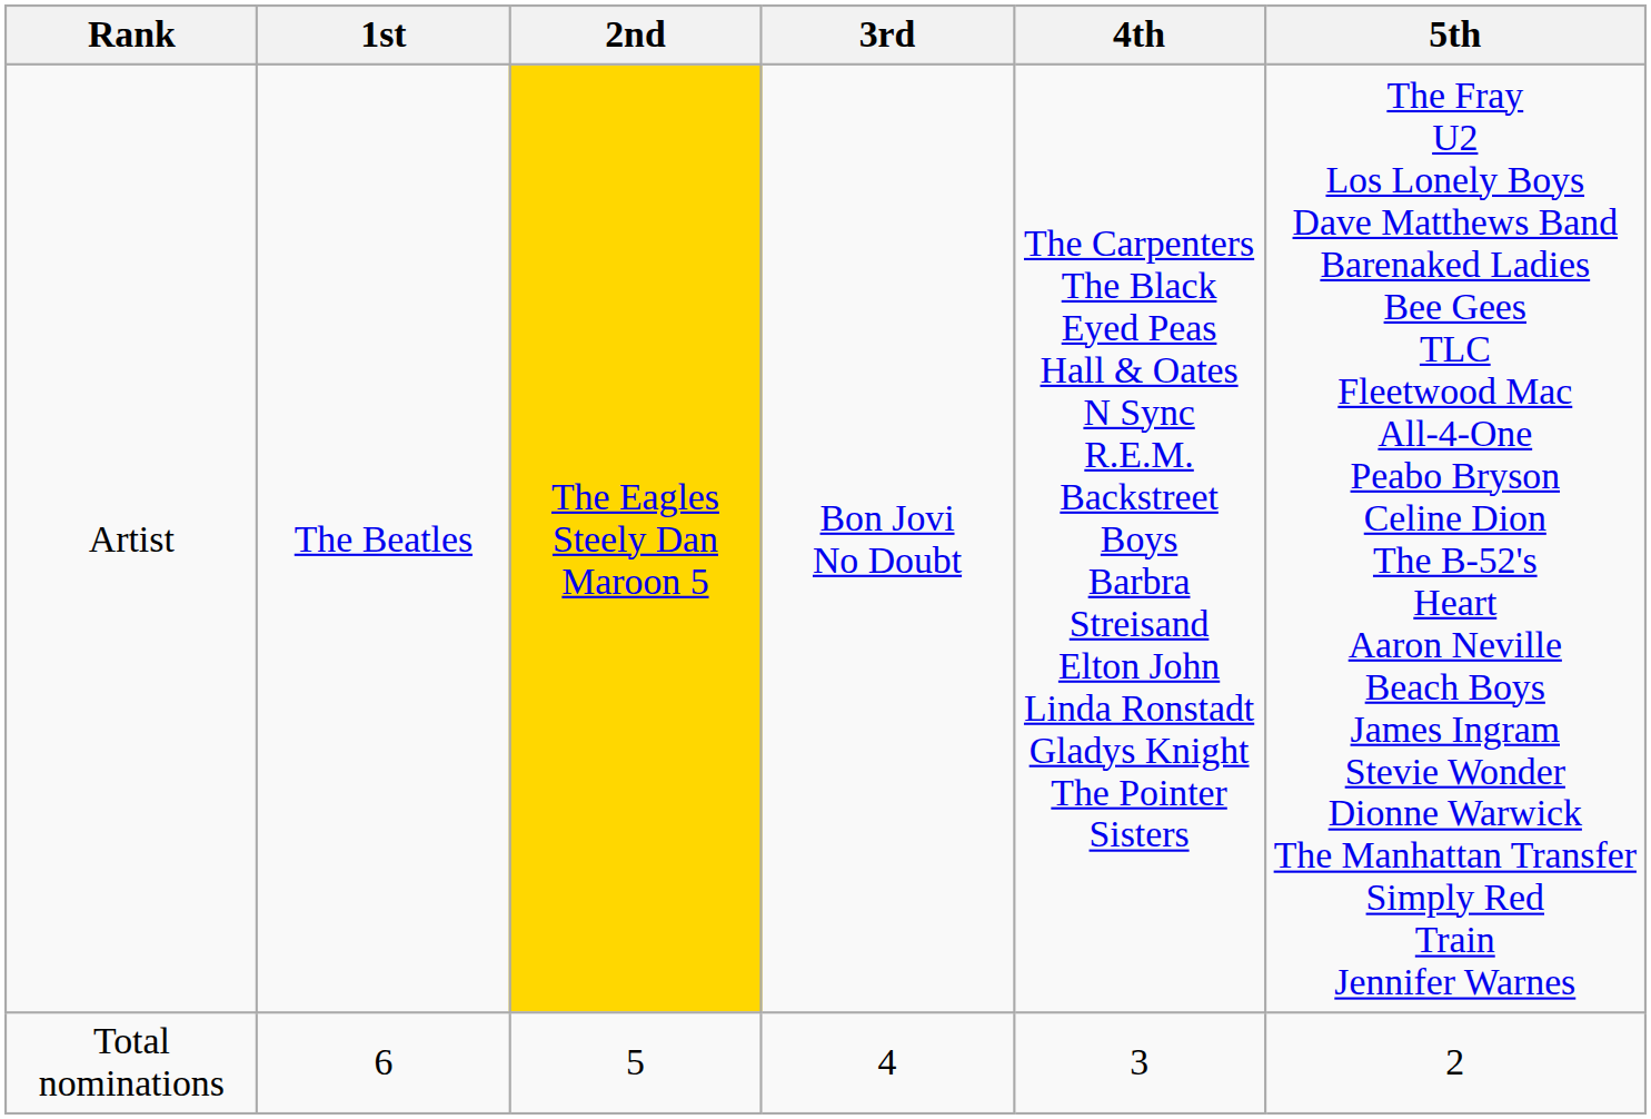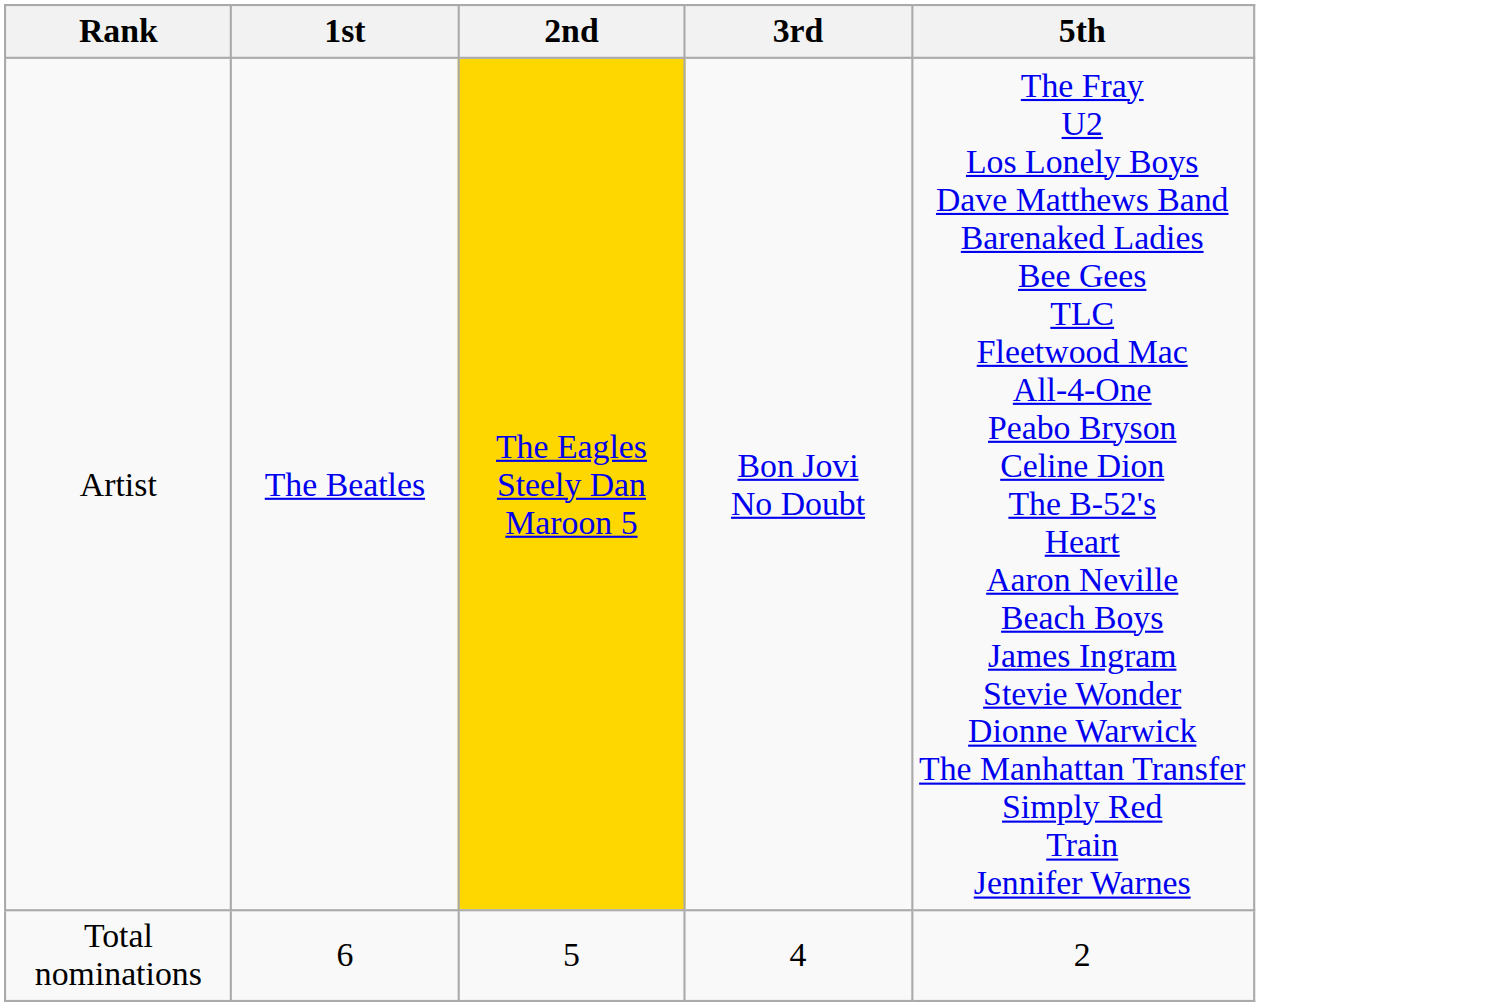 <table class="wikitable">
 <tr>
 <th style="width:100px;">Rank</th>
 <th style="width:100px;">1st</th>
 <th style="width:100px;">2nd</th>
 <th style="width:100px;">3rd</th>
-<th style="width:100px;">4th</th>
 <th width+"100">5th</th>
 </tr>
 <tr align=center>
 <td>Artist</td>
 <td><a href='#'>The Beatles</a></td>
 <td style="background: gold;"><a href='#'>The Eagles</a><br><a href='#'>Steely Dan</a><br><a href='#'>Maroon 5</a></td>
 <td><a href='#'>Bon Jovi</a><br><a href='#'>No Doubt</a></td>
-<td><a href='#'>The Carpenters</a><br><a href='#'>The Black Eyed Peas</a><br><a href='#'>Hall & Oates</a><br><a href='#'>N Sync</a><br><a href='#'>R.E.M.</a><br><a href='#'>Backstreet Boys</a><br><a href='#'>Barbra Streisand</a><br><a href='#'>Elton John</a><br><a href='#'>Linda Ronstadt</a><br><a href='#'>Gladys Knight</a><br><a href='#'>The Pointer Sisters</a></td>
 <td><a href='#'>The Fray</a><br><a href='#'>U2</a><br><a href='#'>Los Lonely Boys</a><br><a href='#'>Dave Matthews Band</a><br><a href='#'>Barenaked Ladies</a><br><a href='#'>Bee Gees</a><br><a href='#'>TLC</a><br><a href='#'>Fleetwood Mac</a><br><a href='#'>All-4-One</a><br><a href='#'>Peabo Bryson</a><br><a href='#'>Celine Dion</a><br><a href='#'>The B-52's</a><br><a href='#'>Heart</a><br><a href='#'>Aaron Neville</a><br><a href='#'>Beach Boys</a><br><a href='#'>James Ingram</a><br><a href='#'>Stevie Wonder</a><br><a href='#'>Dionne Warwick</a><br><a href='#'>The Manhattan Transfer</a><br><a href='#'>Simply Red</a><br><a href='#'>Train</a><br><a href='#'>Jennifer Warnes</a></td>
 </tr>
 <tr align=center>
 <td>Total nominations</td>
 <td>6</td>
 <td>5</td>
 <td>4</td>
-<td>3</td>
 <td>2</td>
 </tr>
 </table>
